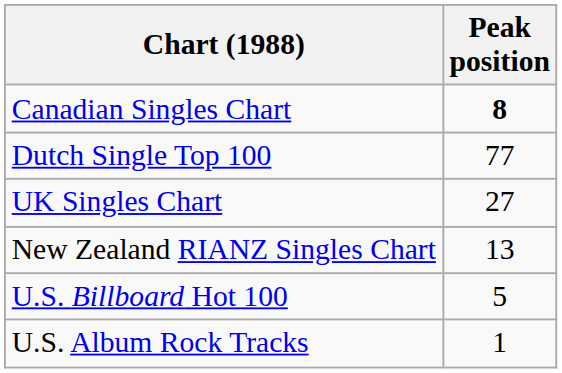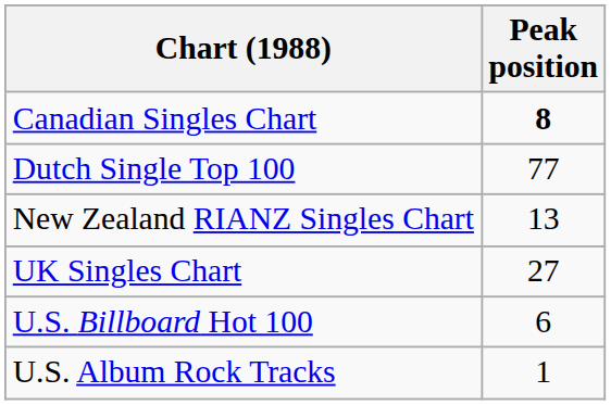 <table class="wikitable sortable">
 <tr>
 <th>Chart (1988)</th>
 <th>Peak<br>position</th>
 </tr>
 <tr>
 <td><a href='#'>Canadian Singles Chart</a></td>
 <td style="text-align:center;"><strong>8</strong></td>
 </tr>
 <tr>
 <td><a href='#'>Dutch Single Top 100</a></td>
 <td style="text-align:center;">77</td>
 </tr>
 <tr>
+<td>New Zealand <a href='#'>RIANZ Singles Chart</a></td>
+<td style="text-align:center;">13</td>
+</tr>
+<tr>
 <td><a href='#'>UK Singles Chart</a></td>
 <td style="text-align:center;">27</td>
 </tr>
 <tr>
-<td>New Zealand <a href='#'>RIANZ Singles Chart</a></td>
-<td style="text-align:center;">13</td>
-</tr>
-<tr>
 <td><a href='#'>U.S. <em>Billboard</em> Hot 100</a></td>
-<td style="text-align:center;">5</td>
+<td style="text-align:center;">6</td>
 </tr>
 <tr>
 <td>U.S. <a href='#'>Album Rock Tracks</a></td>
 <td style="text-align:center;">1</td>
 </tr>
 </table>
